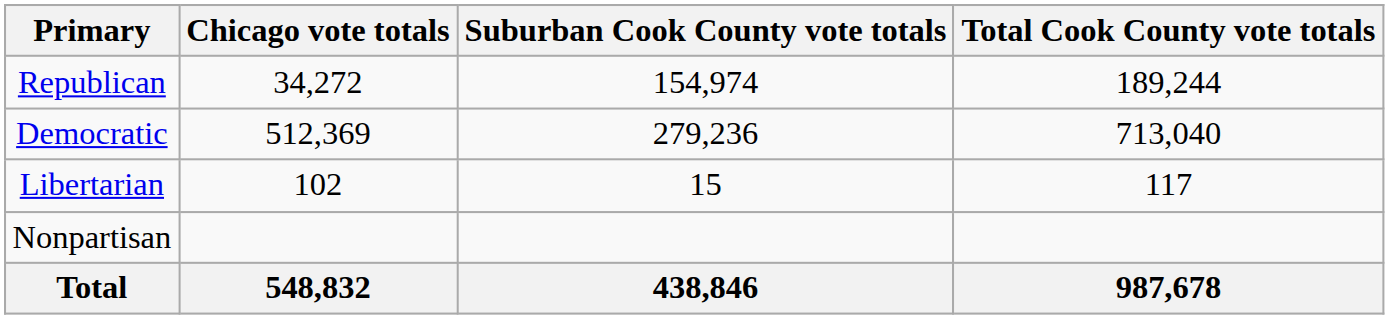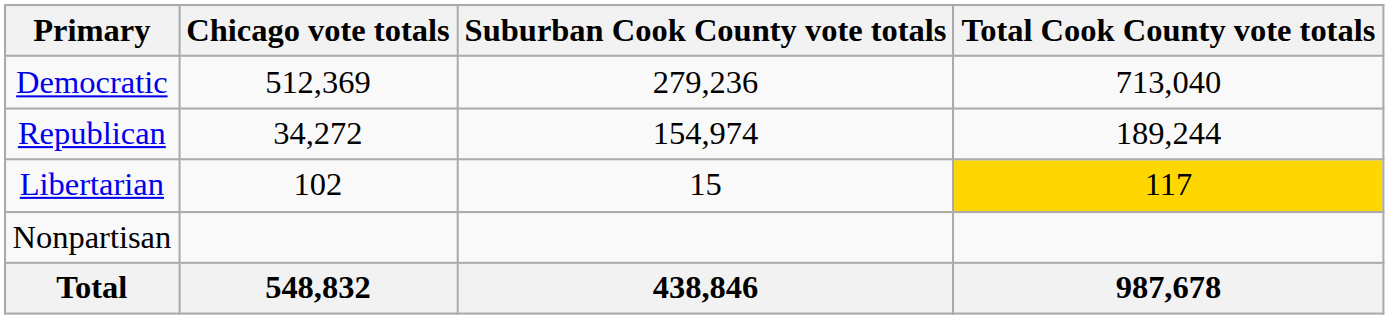 <table class="wikitable" style="text-align: center">
 <tr>
 <th>Primary</th>
 <th>Chicago vote totals</th>
 <th>Suburban Cook County vote totals</th>
 <th>Total Cook County vote totals</th>
 </tr>
 <tr>
+<td><a href='#'>Democratic</a></td>
+<td>512,369</td>
+<td>279,236</td>
+<td>713,040</td>
+</tr>
+<tr>
 <td><a href='#'>Republican</a></td>
 <td>34,272</td>
 <td>154,974</td>
 <td>189,244</td>
 </tr>
 <tr>
-<td><a href='#'>Democratic</a></td>
-<td>512,369</td>
-<td>279,236</td>
-<td>713,040</td>
-</tr>
-<tr>
 <td><a href='#'>Libertarian</a></td>
 <td>102</td>
 <td>15</td>
-<td>117</td>
+<td style="background: gold;">117</td>
 </tr>
 <tr>
 <td>Nonpartisan</td>
 <td></td>
 <td></td>
 <td></td>
 </tr>
 <tr>
 <th>Total</th>
 <th>548,832</th>
 <th>438,846</th>
 <th>987,678</th>
 </tr>
 </table>
